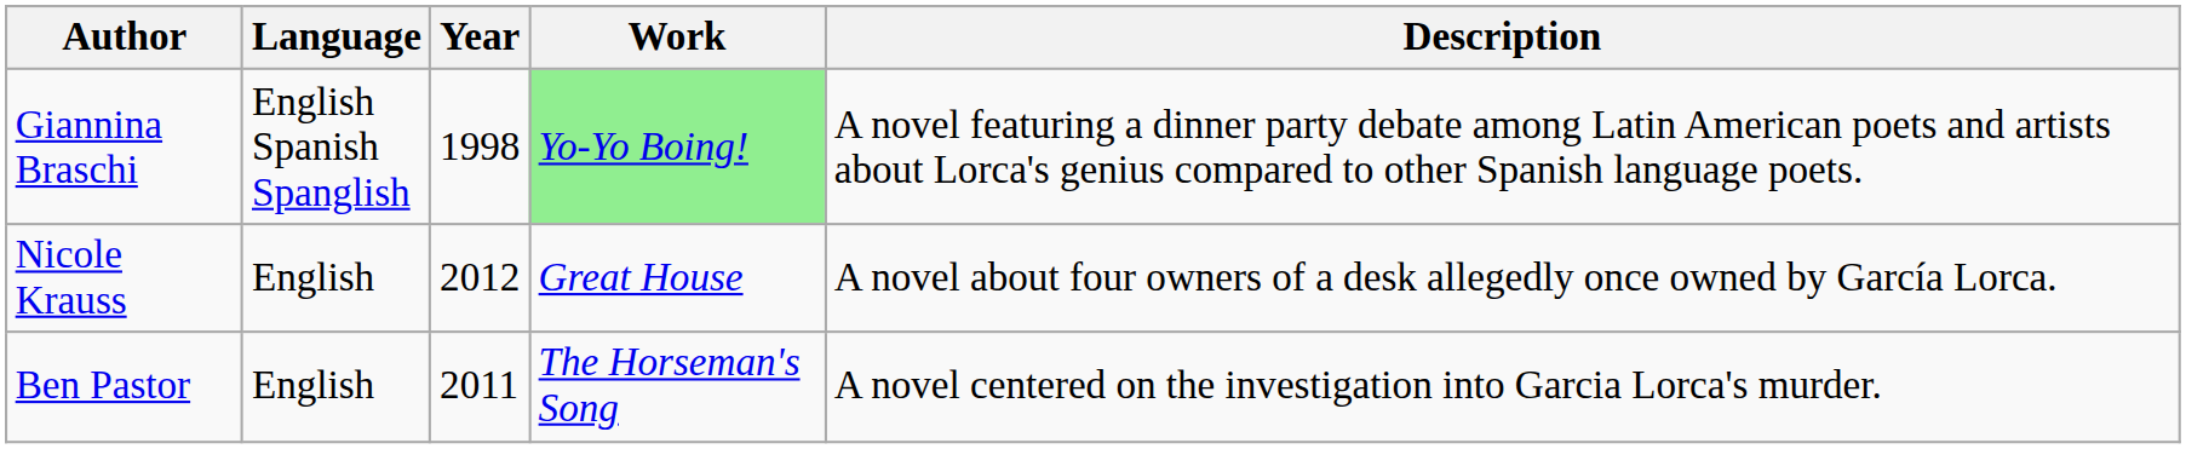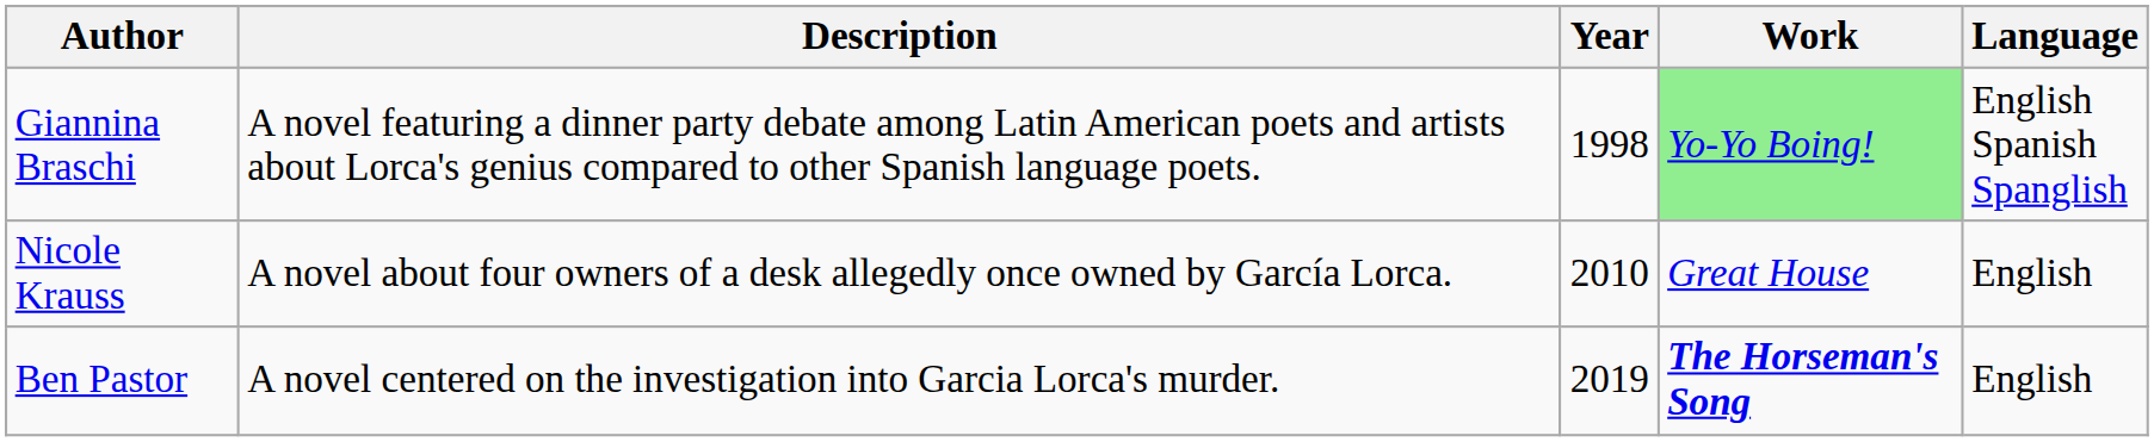 <table class="wikitable sortable">
 <tr>
 <th>Author</th>
-<th>Language</th>
+<th>Description</th>
 <th>Year</th>
 <th>Work</th>
-<th>Description</th>
+<th>Language</th>
 </tr>
 <tr>
 <td><a href='#'>Giannina Braschi</a></td>
-<td>English<br>Spanish<br><a href='#'>Spanglish</a></td>
+<td>A novel featuring a dinner party debate among Latin American poets and artists about Lorca's genius compared to other Spanish language poets.</td>
 <td>1998</td>
 <td style="background: lightgreen;"><em><a href='#'>Yo-Yo Boing!</a></em></td>
-<td>A novel featuring a dinner party debate among Latin American poets and artists about Lorca's genius compared to other Spanish language poets.</td>
+<td>English<br>Spanish<br><a href='#'>Spanglish</a></td>
 </tr>
 <tr>
 <td><a href='#'>Nicole Krauss</a></td>
+<td>A novel about four owners of a desk allegedly once owned by García Lorca.</td>
+<td>2010</td>
+<td><em><a href='#'>Great House</a></em></td>
 <td>English</td>
-<td>2012</td>
-<td><em><a href='#'>Great House</a></em></td>
-<td>A novel about four owners of a desk allegedly once owned by García Lorca.</td>
 </tr>
 <tr>
 <td><a href='#'>Ben Pastor</a></td>
+<td>A novel centered on the investigation into Garcia Lorca's murder.</td>
+<td>2019</td>
+<td><strong><em><a href='#'>The Horseman's Song</a></em></strong></td>
 <td>English</td>
-<td>2011</td>
-<td><em><a href='#'>The Horseman's Song</a></em></td>
-<td>A novel centered on the investigation into Garcia Lorca's murder.</td>
 </tr>
 </table>
